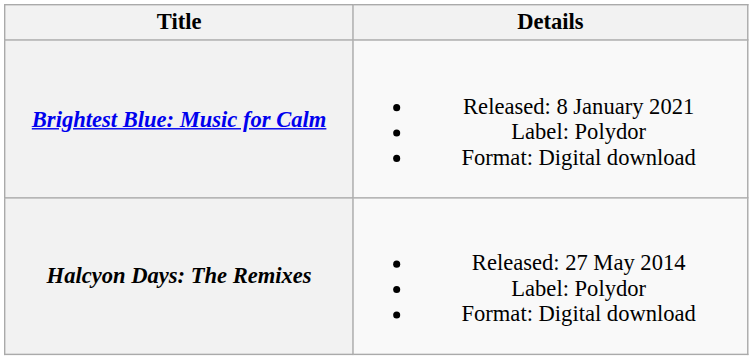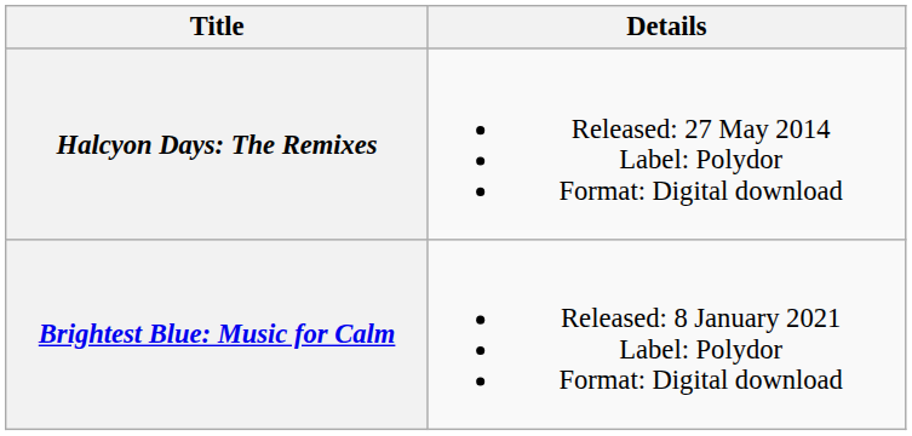 <table class="wikitable plainrowheaders" style="text-align:center;">
 <tr>
 <th scope="col" style="width:15em;">Title</th>
 <th scope="col" style="width:17em;">Details</th>
 </tr>
 <tr>
+<th scope="row"><em>Halcyon Days: The Remixes</em></th>
+<td><br><ul><li>Released: 27 May 2014</li><li>Label: Polydor</li><li>Format: Digital download</li></ul></td>
+</tr>
+<tr>
 <th scope="row"><em><a href='#'>Brightest Blue: Music for Calm</a></em></th>
 <td><br><ul><li>Released: 8 January 2021</li><li>Label: Polydor</li><li>Format: Digital download</li></ul></td>
 </tr>
-<tr>
-<th scope="row"><em>Halcyon Days: The Remixes</em></th>
-<td><br><ul><li>Released: 27 May 2014</li><li>Label: Polydor</li><li>Format: Digital download</li></ul></td>
-</tr>
 </table>
